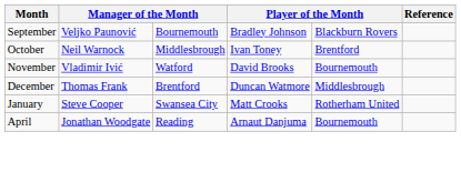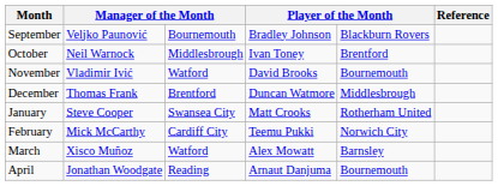 <table class="wikitable">
 <tr>
 <th rowspan="1">Month</th>
 <th colspan="2"><a href='#'>Manager of the Month</a></th>
 <th colspan="2"><a href='#'>Player of the Month</a></th>
 <th rowspan="1">Reference</th>
 </tr>
 <tr>
 <td>September</td>
 <td> <a href='#'>Veljko Paunović</a></td>
 <td><a href='#'>Bournemouth</a></td>
 <td> <a href='#'>Bradley Johnson</a></td>
 <td><a href='#'>Blackburn Rovers</a></td>
 <td></td>
 </tr>
 <tr>
 <td>October</td>
 <td> <a href='#'>Neil Warnock</a></td>
 <td><a href='#'>Middlesbrough</a></td>
 <td> <a href='#'>Ivan Toney</a></td>
 <td><a href='#'>Brentford</a></td>
 <td></td>
 </tr>
 <tr>
 <td>November</td>
 <td> <a href='#'>Vladimir Ivić</a></td>
 <td><a href='#'>Watford</a></td>
 <td> <a href='#'>David Brooks</a></td>
 <td><a href='#'>Bournemouth</a></td>
 <td></td>
 </tr>
 <tr>
 <td>December</td>
 <td> <a href='#'>Thomas Frank</a></td>
 <td><a href='#'>Brentford</a></td>
 <td> <a href='#'>Duncan Watmore</a></td>
 <td><a href='#'>Middlesbrough</a></td>
 <td></td>
 </tr>
 <tr>
 <td>January</td>
 <td> <a href='#'>Steve Cooper</a></td>
 <td><a href='#'>Swansea City</a></td>
 <td> <a href='#'>Matt Crooks</a></td>
 <td><a href='#'>Rotherham United</a></td>
 <td></td>
 </tr>
 <tr>
+<td>February</td>
+<td> <a href='#'>Mick McCarthy</a></td>
+<td><a href='#'>Cardiff City</a></td>
+<td> <a href='#'>Teemu Pukki</a></td>
+<td><a href='#'>Norwich City</a></td>
+<td></td>
+</tr>
+<tr>
+<td>March</td>
+<td> <a href='#'>Xisco Muñoz</a></td>
+<td><a href='#'>Watford</a></td>
+<td> <a href='#'>Alex Mowatt</a></td>
+<td><a href='#'>Barnsley</a></td>
+<td></td>
+</tr>
+<tr>
 <td>April</td>
 <td> <a href='#'>Jonathan Woodgate</a></td>
 <td><a href='#'>Reading</a></td>
 <td> <a href='#'>Arnaut Danjuma</a></td>
 <td><a href='#'>Bournemouth</a></td>
 <td></td>
 </tr>
 </table>
